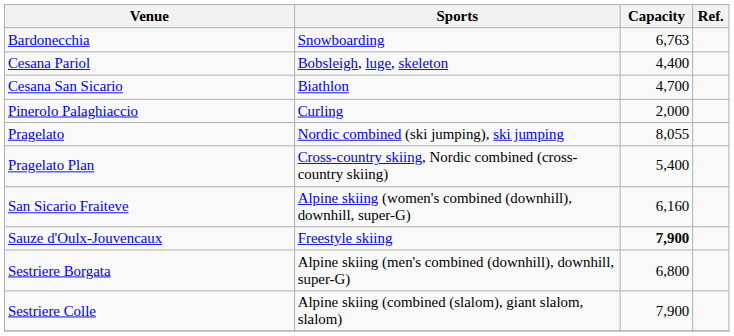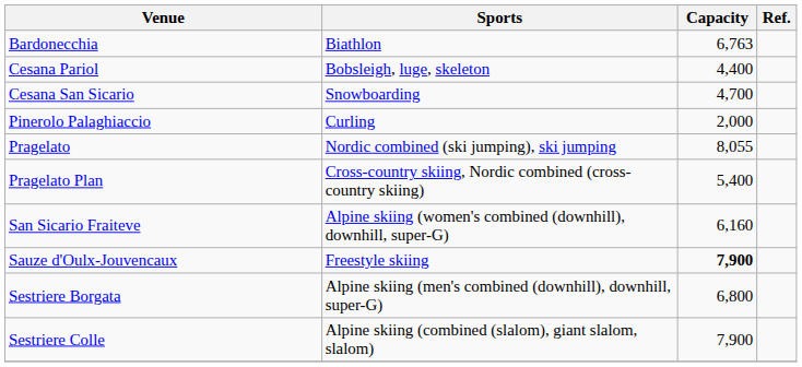 <table class="wikitable sortable" width=780px>
 <tr>
 <th width=40%>Venue</th>
 <th class="unsortable" width=45%>Sports</th>
 <th width=10%>Capacity</th>
 <th class="unsortable">Ref.</th>
 </tr>
 <tr>
 <td><a href='#'>Bardonecchia</a></td>
-<td><a href='#'>Snowboarding</a></td>
+<td><a href='#'>Biathlon</a></td>
 <td align="right">6,763</td>
 <td align=center></td>
 </tr>
 <tr>
 <td><a href='#'>Cesana Pariol</a></td>
 <td><a href='#'>Bobsleigh</a>, <a href='#'>luge</a>, <a href='#'>skeleton</a></td>
 <td align="right">4,400</td>
 <td align=center></td>
 </tr>
 <tr>
 <td><a href='#'>Cesana San Sicario</a></td>
-<td><a href='#'>Biathlon</a></td>
+<td><a href='#'>Snowboarding</a></td>
 <td align="right">4,700</td>
 <td align=center></td>
 </tr>
 <tr>
 <td><a href='#'>Pinerolo Palaghiaccio</a></td>
 <td><a href='#'>Curling</a></td>
 <td align="right">2,000</td>
 <td align=center></td>
 </tr>
 <tr>
 <td><a href='#'>Pragelato</a></td>
 <td><a href='#'>Nordic combined</a> (ski jumping), <a href='#'>ski jumping</a></td>
 <td align="right">8,055</td>
 <td align=center></td>
 </tr>
 <tr>
 <td><a href='#'>Pragelato Plan</a></td>
 <td><a href='#'>Cross-country skiing</a>, Nordic combined (cross-country skiing)</td>
 <td align="right">5,400</td>
 <td align=center></td>
 </tr>
 <tr>
 <td><a href='#'>San Sicario Fraiteve</a></td>
 <td><a href='#'>Alpine skiing</a> (women's combined (downhill), downhill, super-G)</td>
 <td align="right">6,160</td>
 <td align=center></td>
 </tr>
 <tr>
 <td><a href='#'>Sauze d'Oulx-Jouvencaux</a></td>
 <td><a href='#'>Freestyle skiing</a></td>
 <td align="right"><strong>7,900</strong></td>
 <td align=center></td>
 </tr>
 <tr>
 <td><a href='#'>Sestriere Borgata</a></td>
 <td>Alpine skiing (men's combined (downhill), downhill, super-G)</td>
 <td align="right">6,800</td>
 <td align=center></td>
 </tr>
 <tr>
 <td><a href='#'>Sestriere Colle</a></td>
 <td>Alpine skiing (combined (slalom), giant slalom, slalom)</td>
 <td align="right">7,900</td>
 <td align=center></td>
 </tr>
 <tr>
 </tr>
 </table>
